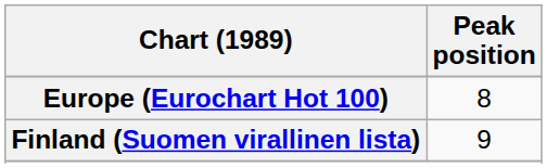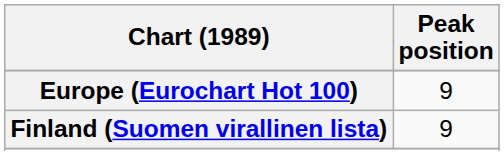 <table class="wikitable sortable plainrowheaders" style="text-align:center">
 <tr>
 <th>Chart (1989)</th>
 <th>Peak<br>position</th>
 </tr>
 <tr>
 </tr>
 <tr>
 </tr>
 <tr>
 </tr>
 <tr>
 <th scope="row">Europe (<a href='#'>Eurochart Hot 100</a>)</th>
-<td>8</td>
+<td>9</td>
 </tr>
 <tr>
 <th scope="row">Finland (<a href='#'>Suomen virallinen lista</a>)</th>
 <td>9</td>
 </tr>
 <tr>
 </tr>
 <tr>
 </tr>
 <tr>
 </tr>
 <tr>
 </tr>
 <tr>
 </tr>
 <tr>
 </tr>
 <tr>
 </tr>
 <tr>
 </tr>
 <tr>
 </tr>
 <tr>
 </tr>
 <tr>
 </tr>
 </table>
